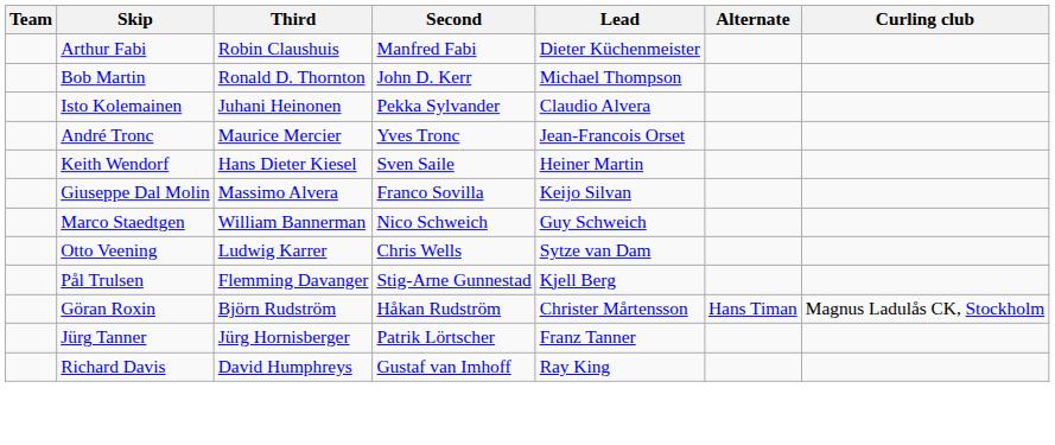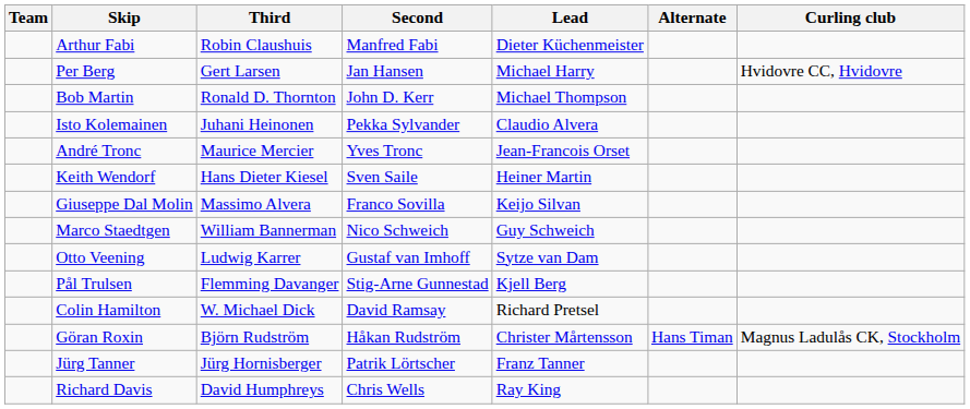 <table class="wikitable">
 <tr>
 <th>Team</th>
 <th>Skip</th>
 <th>Third</th>
 <th>Second</th>
 <th>Lead</th>
 <th>Alternate</th>
 <th>Curling club</th>
 </tr>
 <tr>
 <td></td>
 <td><a href='#'>Arthur Fabi</a></td>
 <td><a href='#'>Robin Claushuis</a></td>
 <td><a href='#'>Manfred Fabi</a></td>
 <td><a href='#'>Dieter Küchenmeister</a></td>
 <td></td>
 <td></td>
+</tr>
+<tr>
+<td></td>
+<td><a href='#'>Per Berg</a></td>
+<td><a href='#'>Gert Larsen</a></td>
+<td><a href='#'>Jan Hansen</a></td>
+<td><a href='#'>Michael Harry</a></td>
+<td></td>
+<td>Hvidovre CC, <a href='#'>Hvidovre</a></td>
 </tr>
 <tr>
 <td></td>
 <td><a href='#'>Bob Martin</a></td>
 <td><a href='#'>Ronald D. Thornton</a></td>
 <td><a href='#'>John D. Kerr</a></td>
 <td><a href='#'>Michael Thompson</a></td>
 <td></td>
 <td></td>
 </tr>
 <tr>
 <td></td>
 <td><a href='#'>Isto Kolemainen</a></td>
 <td><a href='#'>Juhani Heinonen</a></td>
 <td><a href='#'>Pekka Sylvander</a></td>
 <td><a href='#'>Claudio Alvera</a></td>
 <td></td>
 <td></td>
 </tr>
 <tr>
 <td></td>
 <td><a href='#'>André Tronc</a></td>
 <td><a href='#'>Maurice Mercier</a></td>
 <td><a href='#'>Yves Tronc</a></td>
 <td><a href='#'>Jean-Francois Orset</a></td>
 <td></td>
 <td></td>
 </tr>
 <tr>
 <td></td>
 <td><a href='#'>Keith Wendorf</a></td>
 <td><a href='#'>Hans Dieter Kiesel</a></td>
 <td><a href='#'>Sven Saile</a></td>
 <td><a href='#'>Heiner Martin</a></td>
 <td></td>
 <td></td>
 </tr>
 <tr>
 <td></td>
 <td><a href='#'>Giuseppe Dal Molin</a></td>
 <td><a href='#'>Massimo Alvera</a></td>
 <td><a href='#'>Franco Sovilla</a></td>
 <td><a href='#'>Keijo Silvan</a></td>
 <td></td>
 </tr>
 <tr>
 <td></td>
 <td><a href='#'>Marco Staedtgen</a></td>
 <td><a href='#'>William Bannerman</a></td>
 <td><a href='#'>Nico Schweich</a></td>
 <td><a href='#'>Guy Schweich</a></td>
 <td></td>
 <td></td>
 </tr>
 <tr>
 <td></td>
 <td><a href='#'>Otto Veening</a></td>
 <td><a href='#'>Ludwig Karrer</a></td>
-<td><a href='#'>Chris Wells</a></td>
+<td><a href='#'>Gustaf van Imhoff</a></td>
 <td><a href='#'>Sytze van Dam</a></td>
 <td></td>
 <td></td>
 </tr>
 <tr>
 <td></td>
 <td><a href='#'>Pål Trulsen</a></td>
 <td><a href='#'>Flemming Davanger</a></td>
 <td><a href='#'>Stig-Arne Gunnestad</a></td>
 <td><a href='#'>Kjell Berg</a></td>
+<td></td>
+<td></td>
+</tr>
+<tr>
+<td></td>
+<td><a href='#'>Colin Hamilton</a></td>
+<td><a href='#'>W. Michael Dick</a></td>
+<td><a href='#'>David Ramsay</a></td>
+<td>Richard Pretsel</td>
 <td></td>
 <td></td>
 </tr>
 <tr>
 <td></td>
 <td><a href='#'>Göran Roxin</a></td>
 <td><a href='#'>Björn Rudström</a></td>
 <td><a href='#'>Håkan Rudström</a></td>
 <td><a href='#'>Christer Mårtensson</a></td>
 <td><a href='#'>Hans Timan</a></td>
 <td>Magnus Ladulås CK, <a href='#'>Stockholm</a></td>
 </tr>
 <tr>
 <td></td>
 <td><a href='#'>Jürg Tanner</a></td>
 <td><a href='#'>Jürg Hornisberger</a></td>
 <td><a href='#'>Patrik Lörtscher</a></td>
 <td><a href='#'>Franz Tanner</a></td>
 <td></td>
 <td></td>
 </tr>
 <tr>
 <td></td>
 <td><a href='#'>Richard Davis</a></td>
 <td><a href='#'>David Humphreys</a></td>
-<td><a href='#'>Gustaf van Imhoff</a></td>
+<td><a href='#'>Chris Wells</a></td>
 <td><a href='#'>Ray King</a></td>
 <td></td>
 <td></td>
 </tr>
 </table>
